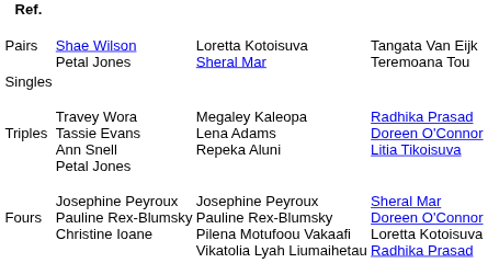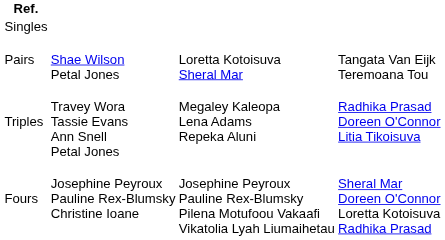 <table>
 <tr>
 <th>Ref.</th>
+</tr>
+<tr>
+<td>Singles</td>
+<td></td>
+<td></td>
+<td></td>
+<td align=center></td>
 </tr>
 <tr>
 <td>Pairs</td>
 <td valign=top><br><a href='#'>Shae Wilson</a><br>Petal Jones</td>
 <td valign=top><br>Loretta Kotoisuva<br><a href='#'>Sheral Mar</a></td>
 <td valign=top><br>Tangata Van Eijk<br>Teremoana Tou</td>
-<td align=center></td>
-</tr>
-<tr>
-<td>Singles</td>
-<td></td>
-<td></td>
-<td></td>
 <td align=center></td>
 </tr>
 <tr>
 <td>Triples</td>
 <td valign=top><br>Travey Wora<br>Tassie Evans<br>Ann Snell<br>Petal Jones</td>
 <td valign=top><br>Megaley Kaleopa<br>Lena Adams<br>Repeka Aluni</td>
 <td valign=top><br><a href='#'>Radhika Prasad</a><br><a href='#'>Doreen O'Connor</a><br><a href='#'>Litia Tikoisuva</a></td>
 <td align=center></td>
 </tr>
 <tr>
 <td>Fours</td>
 <td valign=top><br>Josephine Peyroux<br>Pauline Rex-Blumsky<br> Christine Ioane</td>
 <td valign=top><br>Josephine Peyroux<br>Pauline Rex-Blumsky<br>Pilena Motufoou Vakaafi<br>Vikatolia Lyah Liumaihetau</td>
 <td valign=top><br><a href='#'>Sheral Mar</a><br><a href='#'>Doreen O'Connor</a><br>Loretta Kotoisuva<br><a href='#'>Radhika Prasad</a></td>
 <td align=center><br><br></td>
 </tr>
 </table>
